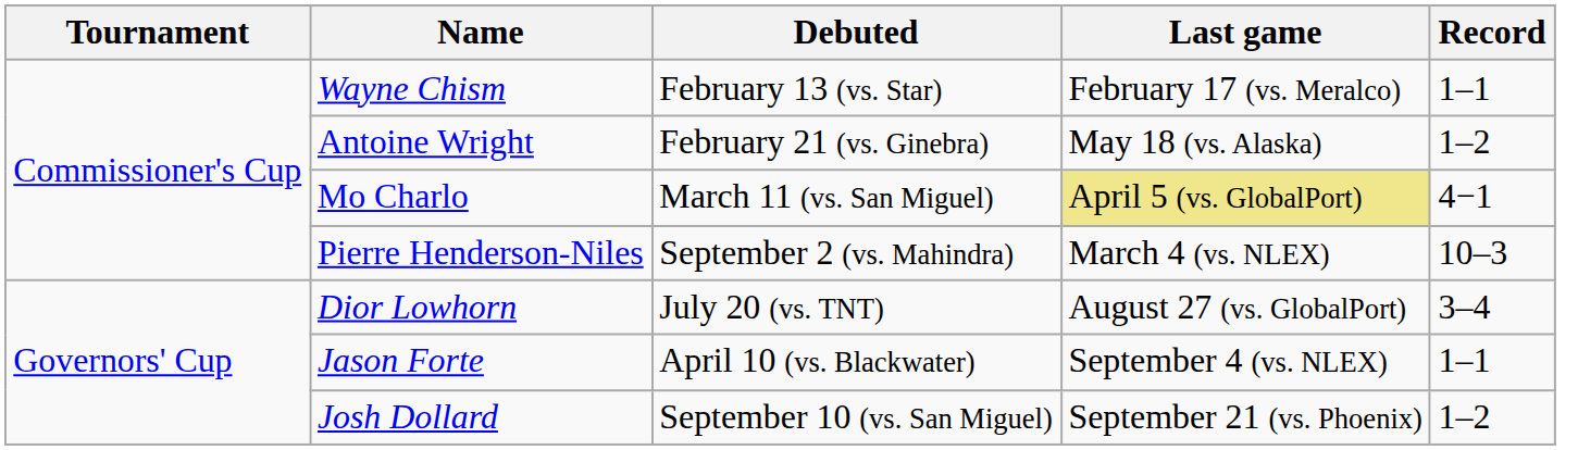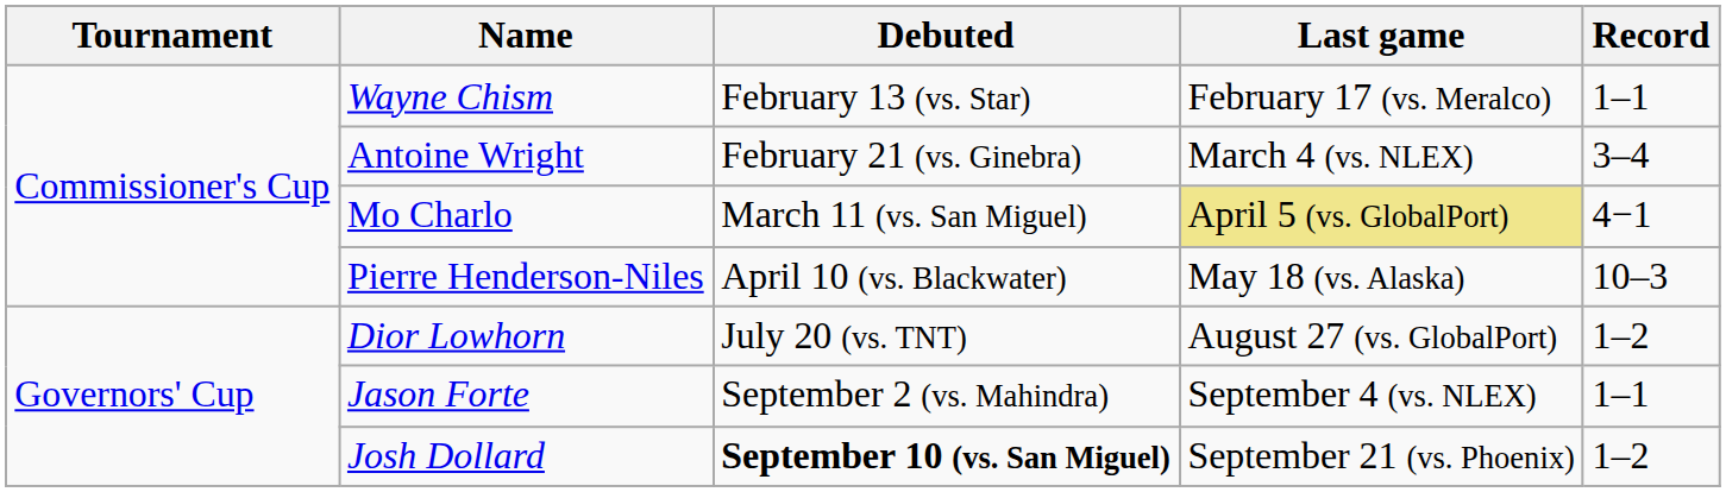 <table class="wikitable">
 <tr>
 <th>Tournament</th>
 <th>Name</th>
 <th>Debuted</th>
 <th>Last game</th>
 <th>Record</th>
 </tr>
 <tr>
 <td rowspan=4><a href='#'>Commissioner's Cup</a></td>
 <td><em><a href='#'>Wayne Chism</a></em></td>
 <td>February 13 <small>(vs. Star)</small></td>
 <td>February 17 <small>(vs. Meralco)</small></td>
 <td>1–1</td>
 </tr>
 <tr>
 <td><a href='#'>Antoine Wright</a></td>
 <td>February 21 <small>(vs. Ginebra)</small></td>
-<td>May 18 <small>(vs. Alaska)</small></td>
-<td>1–2</td>
+<td>March 4 <small>(vs. NLEX)</small></td>
+<td>3–4</td>
 </tr>
 <tr>
 <td><a href='#'>Mo Charlo</a></td>
 <td>March 11 <small>(vs. San Miguel)</small></td>
 <td style="background: khaki;">April 5 <small>(vs. GlobalPort)</small></td>
 <td>4−1</td>
 </tr>
 <tr>
 <td><a href='#'>Pierre Henderson-Niles</a></td>
-<td>September 2 <small>(vs. Mahindra)</small></td>
-<td>March 4 <small>(vs. NLEX)</small></td>
+<td>April 10 <small>(vs. Blackwater)</small></td>
+<td>May 18 <small>(vs. Alaska)</small></td>
 <td>10–3</td>
 </tr>
 <tr>
 <td rowspan=3><a href='#'>Governors' Cup</a></td>
 <td> <em><a href='#'>Dior Lowhorn</a></em></td>
 <td>July 20 <small>(vs. TNT)</small></td>
 <td>August 27 <small>(vs. GlobalPort)</small></td>
-<td>3–4</td>
+<td>1–2</td>
 </tr>
 <tr>
 <td> <em><a href='#'>Jason Forte</a></em></td>
-<td>April 10 <small>(vs. Blackwater)</small></td>
+<td>September 2 <small>(vs. Mahindra)</small></td>
 <td>September 4 <small>(vs. NLEX)</small></td>
 <td>1–1</td>
 </tr>
 <tr>
 <td> <em><a href='#'>Josh Dollard</a></em></td>
-<td>September 10 <small>(vs. San Miguel)</small></td>
+<td><strong>September 10 <small>(vs. San Miguel)</small></strong></td>
 <td>September 21 <small>(vs. Phoenix)</small></td>
 <td>1–2</td>
 </tr>
 </table>
